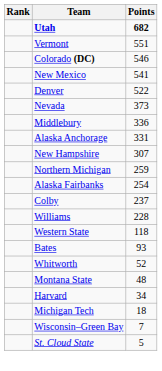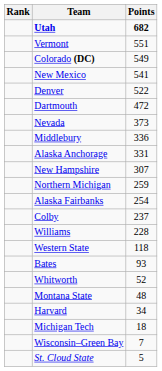 <table class="wikitable sortable" style="text-align:center">
 <tr>
 <th>Rank</th>
 <th>Team</th>
 <th>Points</th>
 </tr>
 <tr>
 <td></td>
 <td align=left><strong><a href='#'>Utah</a></strong></td>
 <td><strong>682</strong></td>
 </tr>
 <tr>
 <td></td>
 <td align=left><a href='#'>Vermont</a></td>
 <td>551</td>
 </tr>
 <tr>
 <td></td>
 <td align=left><a href='#'>Colorado</a> <strong>(DC)</strong></td>
-<td>546</td>
+<td>549</td>
 </tr>
 <tr>
 <td></td>
 <td align=left><a href='#'>New Mexico</a></td>
 <td>541</td>
 </tr>
 <tr>
 <td></td>
 <td align=left><a href='#'>Denver</a></td>
 <td>522</td>
+</tr>
+<tr>
+<td></td>
+<td align=left><a href='#'>Dartmouth</a></td>
+<td>472</td>
 </tr>
 <tr>
 <td></td>
 <td align=left><a href='#'>Nevada</a></td>
 <td>373</td>
 </tr>
 <tr>
 <td></td>
 <td align=left><a href='#'>Middlebury</a></td>
 <td>336</td>
 </tr>
 <tr>
 <td></td>
 <td align=left><a href='#'>Alaska Anchorage</a></td>
 <td>331</td>
 </tr>
 <tr>
 <td></td>
 <td align=left><a href='#'>New Hampshire</a></td>
 <td>307</td>
 </tr>
 <tr>
 <td></td>
 <td align=left><a href='#'>Northern Michigan</a></td>
 <td>259</td>
 </tr>
 <tr>
 <td></td>
 <td align=left><a href='#'>Alaska Fairbanks</a></td>
 <td>254</td>
 </tr>
 <tr>
 <td></td>
 <td align=left><a href='#'>Colby</a></td>
 <td>237</td>
 </tr>
 <tr>
 <td></td>
 <td align=left><a href='#'>Williams</a></td>
 <td>228</td>
 </tr>
 <tr>
 <td></td>
 <td align=left><a href='#'>Western State</a></td>
 <td>118</td>
 </tr>
 <tr>
 <td></td>
 <td align=left><a href='#'>Bates</a></td>
 <td>93</td>
 </tr>
 <tr>
 <td></td>
 <td align=left><a href='#'>Whitworth</a></td>
 <td>52</td>
 </tr>
 <tr>
 <td></td>
 <td align=left><a href='#'>Montana State</a></td>
 <td>48</td>
 </tr>
 <tr>
 <td></td>
 <td align=left><a href='#'>Harvard</a></td>
 <td>34</td>
 </tr>
 <tr>
 <td></td>
 <td align=left><a href='#'>Michigan Tech</a></td>
 <td>18</td>
 </tr>
 <tr>
 <td></td>
 <td align=left><a href='#'>Wisconsin–Green Bay</a></td>
 <td>7</td>
 </tr>
 <tr>
 <td></td>
 <td align=left><em><a href='#'>St. Cloud State</a></em></td>
 <td>5</td>
 </tr>
 </table>
